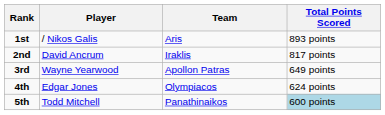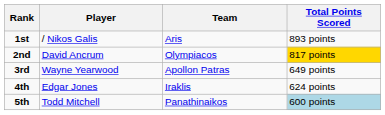 <table class="wikitable sortable">
 <tr>
 <th style="width:50px;">Rank</th>
 <th style="width:200px;">Player</th>
 <th style="width:200px;">Team</th>
 <th style="width:150px;"><a href='#'>Total Points Scored</a></th>
 </tr>
 <tr>
 <td style="text-align:center;"><strong>1st</strong></td>
 <td>/ <a href='#'>Nikos Galis</a></td>
 <td><a href='#'>Aris</a></td>
 <td>893 points</td>
 </tr>
 <tr>
 <td style="text-align:center;"><strong>2nd</strong></td>
 <td> <a href='#'>David Ancrum</a></td>
-<td><a href='#'>Iraklis</a></td>
-<td>817 points</td>
+<td><a href='#'>Olympiacos</a></td>
+<td style="background: gold;">817 points</td>
 </tr>
 <tr>
 <td style="text-align:center;"><strong>3rd</strong></td>
 <td> <a href='#'>Wayne Yearwood</a></td>
 <td><a href='#'>Apollon Patras</a></td>
 <td>649 points</td>
 </tr>
 <tr>
 <td style="text-align:center;"><strong>4th</strong></td>
 <td> <a href='#'>Edgar Jones</a></td>
-<td><a href='#'>Olympiacos</a></td>
+<td><a href='#'>Iraklis</a></td>
 <td>624 points</td>
 </tr>
 <tr>
 <td style="text-align:center;"><strong>5th</strong></td>
 <td> <a href='#'>Todd Mitchell</a></td>
 <td><a href='#'>Panathinaikos</a></td>
 <td style="background: lightblue;">600 points</td>
 </tr>
 </table>
